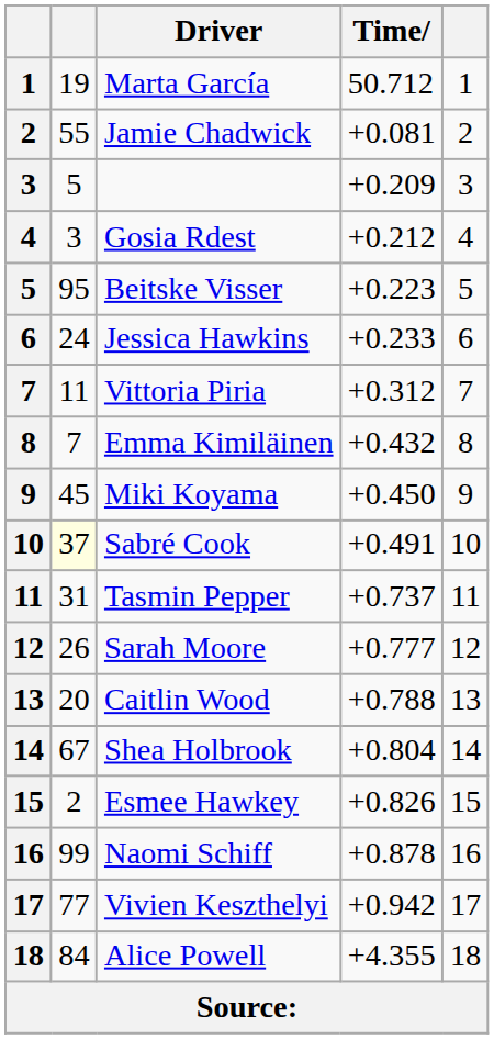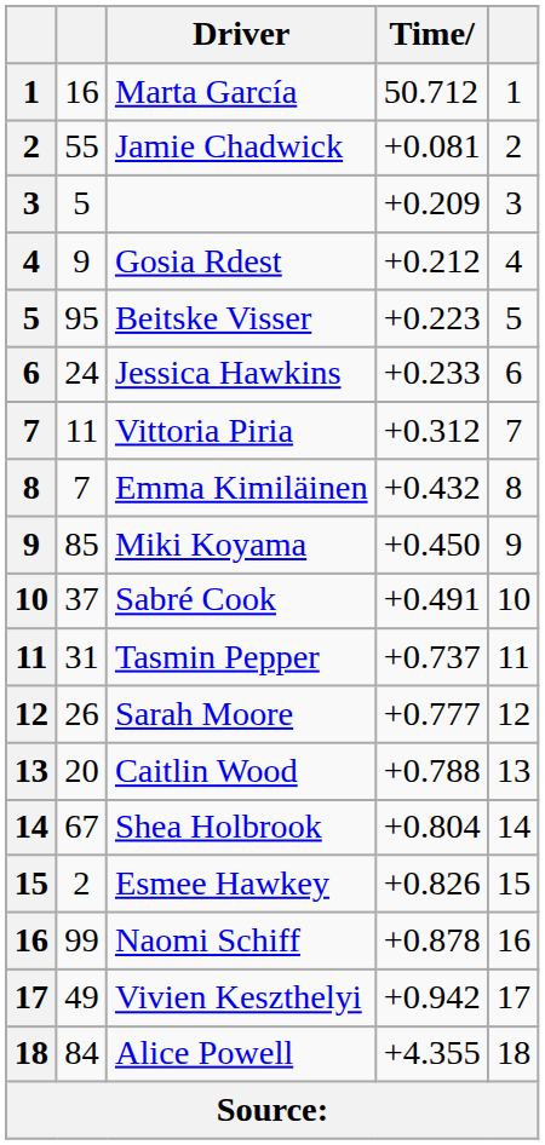 <table class="wikitable" style="font-size:90%">
 <tr>
 <th scope="col"></th>
 <th scope="col"></th>
 <th scope="col">Driver</th>
 <th scope="col">Time/</th>
 <th scope="col"></th>
 </tr>
 <tr>
 <th scope="row">1</th>
-<td align="center">19</td>
+<td align="center">16</td>
 <td> <a href='#'>Marta García</a></td>
 <td>50.712</td>
 <td align="center">1</td>
 </tr>
 <tr>
 <th scope="row">2</th>
 <td align="center">55</td>
 <td> <a href='#'>Jamie Chadwick</a></td>
 <td>+0.081</td>
 <td align="center">2</td>
 </tr>
 <tr>
 <th scope="row">3</th>
 <td align="center">5</td>
 <td></td>
 <td>+0.209</td>
 <td align="center">3</td>
 </tr>
 <tr>
 <th scope="row">4</th>
-<td align="center">3</td>
+<td align="center">9</td>
 <td> <a href='#'>Gosia Rdest</a></td>
 <td>+0.212</td>
 <td align="center">4</td>
 </tr>
 <tr>
 <th scope="row">5</th>
 <td align="center">95</td>
 <td> <a href='#'>Beitske Visser</a></td>
 <td>+0.223</td>
 <td align="center">5</td>
 </tr>
 <tr>
 <th scope="row">6</th>
 <td align="center">24</td>
 <td> <a href='#'>Jessica Hawkins</a></td>
 <td>+0.233</td>
 <td align="center">6</td>
 </tr>
 <tr>
 <th scope="row">7</th>
 <td align="center">11</td>
 <td> <a href='#'>Vittoria Piria</a></td>
 <td>+0.312</td>
 <td align="center">7</td>
 </tr>
 <tr>
 <th scope="row">8</th>
 <td align="center">7</td>
 <td> <a href='#'>Emma Kimiläinen</a></td>
 <td>+0.432</td>
 <td align="center">8</td>
 </tr>
 <tr>
 <th scope="row">9</th>
-<td align="center">45</td>
+<td align="center">85</td>
 <td> <a href='#'>Miki Koyama</a></td>
 <td>+0.450</td>
 <td align="center">9</td>
 </tr>
 <tr>
 <th scope="row">10</th>
-<td align="center" style="background: lightyellow;">37</td>
+<td align="center">37</td>
 <td> <a href='#'>Sabré Cook</a></td>
 <td>+0.491</td>
 <td align="center">10</td>
 </tr>
 <tr>
 <th scope="row">11</th>
 <td align="center">31</td>
 <td> <a href='#'>Tasmin Pepper</a></td>
 <td>+0.737</td>
 <td align="center">11</td>
 </tr>
 <tr>
 <th scope="row">12</th>
 <td align="center">26</td>
 <td> <a href='#'>Sarah Moore</a></td>
 <td>+0.777</td>
 <td align="center">12</td>
 </tr>
 <tr>
 <th scope="row">13</th>
 <td align="center">20</td>
 <td> <a href='#'>Caitlin Wood</a></td>
 <td>+0.788</td>
 <td align="center">13</td>
 </tr>
 <tr>
 <th scope="row">14</th>
 <td align="center">67</td>
 <td> <a href='#'>Shea Holbrook</a></td>
 <td>+0.804</td>
 <td align="center">14</td>
 </tr>
 <tr>
 <th scope="row">15</th>
 <td align="center">2</td>
 <td> <a href='#'>Esmee Hawkey</a></td>
 <td>+0.826</td>
 <td align="center">15</td>
 </tr>
 <tr>
 <th scope="row">16</th>
 <td align="center">99</td>
 <td> <a href='#'>Naomi Schiff</a></td>
 <td>+0.878</td>
 <td align="center">16</td>
 </tr>
 <tr>
 <th scope="row">17</th>
-<td align="center">77</td>
+<td align="center">49</td>
 <td> <a href='#'>Vivien Keszthelyi</a></td>
 <td>+0.942</td>
 <td align="center">17</td>
 </tr>
 <tr>
 <th scope="row">18</th>
 <td align="center">84</td>
 <td> <a href='#'>Alice Powell</a></td>
 <td>+4.355</td>
 <td align="center">18</td>
 </tr>
 <tr>
 <th colspan=5>Source:</th>
 </tr>
 </table>
